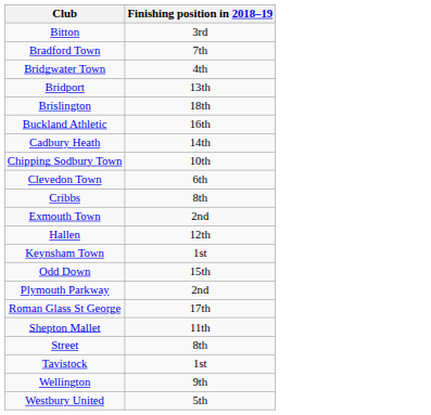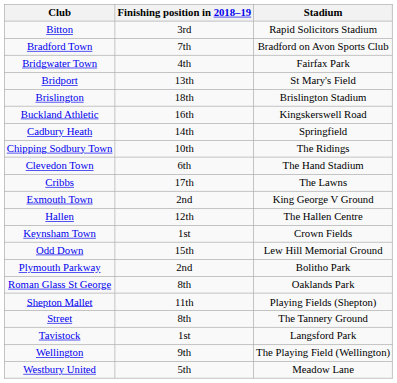 <table class="wikitable sortable" style="text-align:center;">
 <tr>
 <th>Club</th>
 <th>Finishing position in <a href='#'>2018–19</a></th>
+<th>Stadium</th>
 </tr>
 <tr>
 <td><a href='#'>Bitton</a></td>
 <td>3rd</td>
+<td>Rapid Solicitors Stadium</td>
 </tr>
 <tr>
 <td><a href='#'>Bradford Town</a></td>
 <td>7th</td>
+<td>Bradford on Avon Sports Club</td>
 </tr>
 <tr>
 <td><a href='#'>Bridgwater Town</a></td>
 <td>4th</td>
+<td>Fairfax Park</td>
 </tr>
 <tr>
 <td><a href='#'>Bridport</a></td>
 <td>13th</td>
+<td>St Mary's Field</td>
 </tr>
 <tr>
 <td><a href='#'>Brislington</a></td>
 <td>18th</td>
+<td>Brislington Stadium</td>
 </tr>
 <tr>
 <td><a href='#'>Buckland Athletic</a></td>
 <td>16th</td>
+<td>Kingskerswell Road</td>
 </tr>
 <tr>
 <td><a href='#'>Cadbury Heath</a></td>
 <td>14th</td>
+<td>Springfield</td>
 </tr>
 <tr>
 <td><a href='#'>Chipping Sodbury Town</a></td>
 <td>10th</td>
+<td>The Ridings</td>
 </tr>
 <tr>
 <td><a href='#'>Clevedon Town</a></td>
 <td>6th</td>
+<td>The Hand Stadium</td>
 </tr>
 <tr>
 <td><a href='#'>Cribbs</a></td>
-<td>8th</td>
+<td>17th</td>
+<td>The Lawns</td>
 </tr>
 <tr>
 <td><a href='#'>Exmouth Town</a></td>
 <td>2nd </td>
+<td>King George V Ground</td>
 </tr>
 <tr>
 <td><a href='#'>Hallen</a></td>
 <td>12th</td>
+<td>The Hallen Centre</td>
 </tr>
 <tr>
 <td><a href='#'>Keynsham Town</a></td>
 <td>1st </td>
+<td>Crown Fields</td>
 </tr>
 <tr>
 <td><a href='#'>Odd Down</a></td>
 <td>15th</td>
+<td>Lew Hill Memorial Ground</td>
 </tr>
 <tr>
 <td><a href='#'>Plymouth Parkway</a></td>
 <td>2nd</td>
+<td>Bolitho Park</td>
 </tr>
 <tr>
 <td><a href='#'>Roman Glass St George</a></td>
-<td>17th</td>
+<td>8th</td>
+<td>Oaklands Park</td>
 </tr>
 <tr>
 <td><a href='#'>Shepton Mallet</a></td>
 <td>11th</td>
+<td>Playing Fields (Shepton)</td>
 </tr>
 <tr>
 <td><a href='#'>Street</a></td>
 <td>8th </td>
+<td>The Tannery Ground</td>
 </tr>
 <tr>
 <td><a href='#'>Tavistock</a></td>
 <td>1st </td>
+<td>Langsford Park</td>
 </tr>
 <tr>
 <td><a href='#'>Wellington</a></td>
 <td>9th</td>
+<td>The Playing Field (Wellington)</td>
 </tr>
 <tr>
 <td><a href='#'>Westbury United</a></td>
 <td>5th</td>
+<td>Meadow Lane</td>
 </tr>
 </table>
